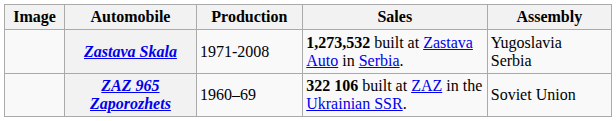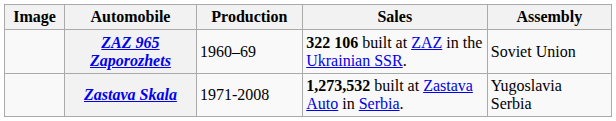 <table class="wikitable">
 <tr>
 <th style="width:5em">Image</th>
 <th style="width:15em">Automobile</th>
 <th style="width:10em">Production</th>
 <th style="width:30em">Sales</th>
 <th style="width:15em">Assembly</th>
 </tr>
 <tr>
 <td></td>
+<th><em><a href='#'>ZAZ 965 Zaporozhets</a></em></th>
+<td>1960–69</td>
+<td><strong>322 106</strong> built at <a href='#'>ZAZ</a> in the <a href='#'>Ukrainian SSR</a>.</td>
+<td>Soviet Union</td>
+</tr>
+<tr>
+<td></td>
 <th><em><a href='#'>Zastava Skala</a></em></th>
 <td>1971-2008</td>
 <td><strong>1,273,532</strong> built at <a href='#'>Zastava Auto</a> in <a href='#'>Serbia</a>.</td>
 <td>Yugoslavia<br>Serbia</td>
 </tr>
-<tr>
-<td></td>
-<th><em><a href='#'>ZAZ 965 Zaporozhets</a></em></th>
-<td>1960–69</td>
-<td><strong>322 106</strong> built at <a href='#'>ZAZ</a> in the <a href='#'>Ukrainian SSR</a>.</td>
-<td>Soviet Union</td>
-</tr>
 </table>
